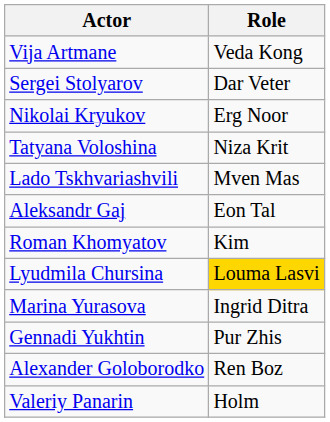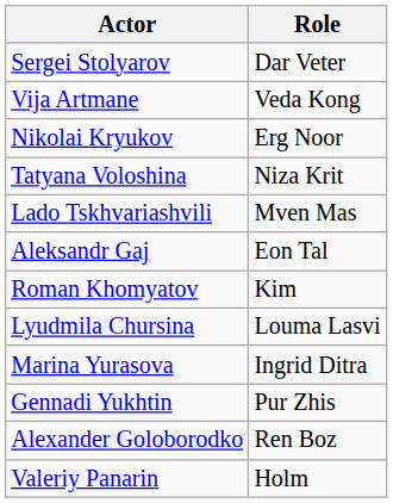 <table class="wikitable">
 <tr>
 <th>Actor</th>
 <th>Role</th>
 </tr>
 <tr>
+<td><a href='#'>Sergei Stolyarov</a></td>
+<td>Dar Veter</td>
+</tr>
+<tr>
 <td><a href='#'>Vija Artmane</a></td>
 <td>Veda Kong</td>
-</tr>
-<tr>
-<td><a href='#'>Sergei Stolyarov</a></td>
-<td>Dar Veter</td>
 </tr>
 <tr>
 <td><a href='#'>Nikolai Kryukov</a></td>
 <td>Erg Noor</td>
 </tr>
 <tr>
 <td><a href='#'>Tatyana Voloshina</a></td>
 <td>Niza Krit</td>
 </tr>
 <tr>
 <td><a href='#'>Lado Tskhvariashvili</a></td>
 <td>Mven Mas</td>
 </tr>
 <tr>
 <td><a href='#'>Aleksandr Gaj</a></td>
 <td>Eon Tal</td>
 </tr>
 <tr>
 <td><a href='#'>Roman Khomyatov</a></td>
 <td>Kim</td>
 </tr>
 <tr>
 <td><a href='#'>Lyudmila Chursina</a></td>
-<td style="background: gold;">Louma Lasvi</td>
+<td>Louma Lasvi</td>
 </tr>
 <tr>
 <td><a href='#'>Marina Yurasova</a></td>
 <td>Ingrid Ditra</td>
 </tr>
 <tr>
 <td><a href='#'>Gennadi Yukhtin</a></td>
 <td>Pur Zhis</td>
 </tr>
 <tr>
 <td><a href='#'>Alexander Goloborodko</a></td>
 <td>Ren Boz</td>
 </tr>
 <tr>
 <td><a href='#'>Valeriy Panarin</a></td>
 <td>Holm</td>
 </tr>
 </table>
